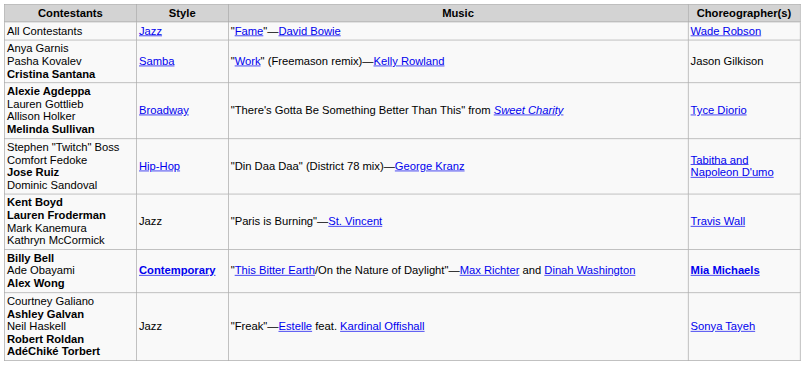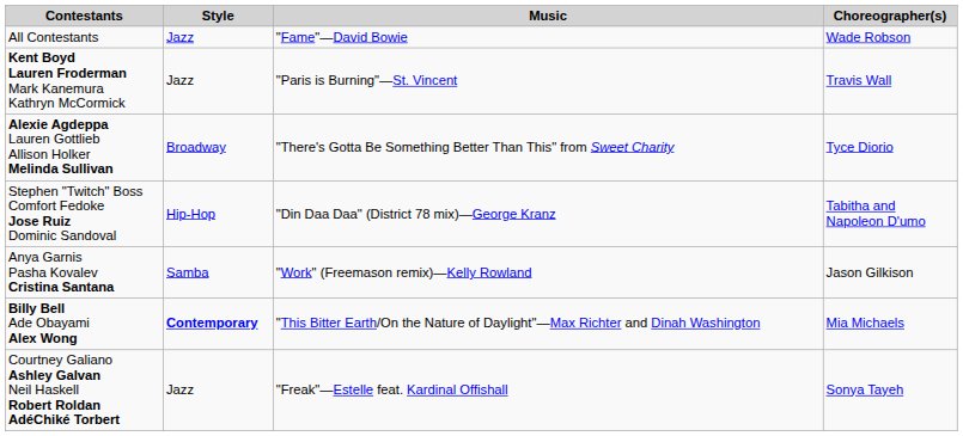 <table class="wikitable" style="width:90%;">
 <tr style="background:lightgrey; text-align:center;">
 <td><strong>Contestants</strong></td>
 <td><strong>Style</strong></td>
 <td><strong>Music</strong></td>
 <td><strong>Choreographer(s)</strong></td>
 </tr>
 <tr>
 <td>All Contestants</td>
 <td><a href='#'>Jazz</a></td>
 <td>"<a href='#'>Fame</a>"—<a href='#'>David Bowie</a></td>
 <td><a href='#'>Wade Robson</a></td>
 </tr>
 <tr>
-<td>Anya Garnis<br>Pasha Kovalev<br><strong>Cristina Santana</strong></td>
-<td><a href='#'>Samba</a></td>
-<td>"<a href='#'>Work</a>" (Freemason remix)—<a href='#'>Kelly Rowland</a></td>
-<td>Jason Gilkison</td>
+<td><strong>Kent Boyd<br>Lauren Froderman</strong><br>Mark Kanemura<br>Kathryn McCormick</td>
+<td>Jazz</td>
+<td>"Paris is Burning"—<a href='#'>St. Vincent</a></td>
+<td><a href='#'>Travis Wall</a></td>
 </tr>
 <tr>
 <td><strong>Alexie Agdeppa</strong><br>Lauren Gottlieb<br>Allison Holker<br><strong>Melinda Sullivan</strong></td>
 <td><a href='#'>Broadway</a></td>
 <td>"There's Gotta Be Something Better Than This" from <em><a href='#'>Sweet Charity</a></em></td>
 <td><a href='#'>Tyce Diorio</a></td>
 </tr>
 <tr>
 <td>Stephen "Twitch" Boss<br>Comfort Fedoke<br><strong>Jose Ruiz</strong><br>Dominic Sandoval</td>
 <td><a href='#'>Hip-Hop</a></td>
 <td>"Din Daa Daa" (District 78 mix)—<a href='#'>George Kranz</a></td>
 <td><a href='#'>Tabitha and</a><br><a href='#'>Napoleon D'umo</a></td>
 </tr>
 <tr>
-<td><strong>Kent Boyd<br>Lauren Froderman</strong><br>Mark Kanemura<br>Kathryn McCormick</td>
-<td>Jazz</td>
-<td>"Paris is Burning"—<a href='#'>St. Vincent</a></td>
-<td><a href='#'>Travis Wall</a></td>
+<td>Anya Garnis<br>Pasha Kovalev<br><strong>Cristina Santana</strong></td>
+<td><a href='#'>Samba</a></td>
+<td>"<a href='#'>Work</a>" (Freemason remix)—<a href='#'>Kelly Rowland</a></td>
+<td>Jason Gilkison</td>
 </tr>
 <tr>
 <td><strong>Billy Bell</strong><br>Ade Obayami<br><strong>Alex Wong</strong></td>
 <td><strong><a href='#'>Contemporary</a></strong></td>
 <td>"<a href='#'>This Bitter Earth</a>/On the Nature of Daylight"—<a href='#'>Max Richter</a> and <a href='#'>Dinah Washington</a></td>
-<td><strong><a href='#'>Mia Michaels</a></strong></td>
+<td><a href='#'>Mia Michaels</a></td>
 </tr>
 <tr>
 <td>Courtney Galiano<br><strong>Ashley Galvan</strong><br>Neil Haskell<br><strong>Robert Roldan<br>AdéChiké Torbert</strong></td>
 <td>Jazz</td>
 <td>"Freak"—<a href='#'>Estelle</a> feat. <a href='#'>Kardinal Offishall</a></td>
 <td><a href='#'>Sonya Tayeh</a></td>
 </tr>
 </table>
